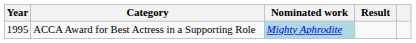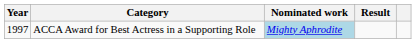 <table class="wikitable">
 <tr>
 <th>Year</th>
 <th width="450">Category</th>
 <th width="148">Nominated work</th>
 <th width="60">Result</th>
 <th width="20" class="unsortable"></th>
 </tr>
 <tr>
-<td>1995</td>
+<td>1997</td>
 <td>ACCA Award for Best Actress in a Supporting Role</td>
 <td style="background: lightblue;"><em><a href='#'>Mighty Aphrodite</a></em></td>
 <td></td>
 <td></td>
 </tr>
 </table>
